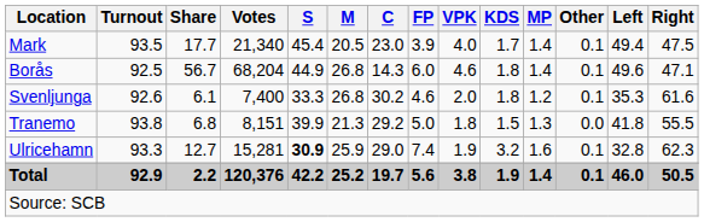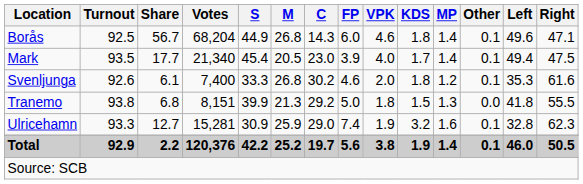 <table class="wikitable sortable" style=text-align:right>
 <tr>
 <th>Location</th>
 <th>Turnout</th>
 <th>Share</th>
 <th>Votes</th>
 <th><a href='#'>S</a></th>
 <th><a href='#'>M</a></th>
 <th><a href='#'>C</a></th>
 <th><a href='#'>FP</a></th>
 <th><a href='#'>VPK</a></th>
 <th><a href='#'>KDS</a></th>
 <th><a href='#'>MP</a></th>
 <th>Other</th>
 <th>Left</th>
 <th>Right</th>
 </tr>
 <tr>
+<td align=left><a href='#'>Borås</a></td>
+<td>92.5</td>
+<td>56.7</td>
+<td>68,204</td>
+<td>44.9</td>
+<td>26.8</td>
+<td>14.3</td>
+<td>6.0</td>
+<td>4.6</td>
+<td>1.8</td>
+<td>1.4</td>
+<td>0.1</td>
+<td>49.6</td>
+<td>47.1</td>
+</tr>
+<tr>
 <td align=left><a href='#'>Mark</a></td>
 <td>93.5</td>
 <td>17.7</td>
 <td>21,340</td>
 <td>45.4</td>
 <td>20.5</td>
 <td>23.0</td>
 <td>3.9</td>
 <td>4.0</td>
 <td>1.7</td>
 <td>1.4</td>
 <td>0.1</td>
 <td>49.4</td>
 <td>47.5</td>
-</tr>
-<tr>
-<td align=left><a href='#'>Borås</a></td>
-<td>92.5</td>
-<td>56.7</td>
-<td>68,204</td>
-<td>44.9</td>
-<td>26.8</td>
-<td>14.3</td>
-<td>6.0</td>
-<td>4.6</td>
-<td>1.8</td>
-<td>1.4</td>
-<td>0.1</td>
-<td>49.6</td>
-<td>47.1</td>
 </tr>
 <tr>
 <td align=left><a href='#'>Svenljunga</a></td>
 <td>92.6</td>
 <td>6.1</td>
 <td>7,400</td>
 <td>33.3</td>
 <td>26.8</td>
 <td>30.2</td>
 <td>4.6</td>
 <td>2.0</td>
 <td>1.8</td>
 <td>1.2</td>
 <td>0.1</td>
 <td>35.3</td>
 <td>61.6</td>
 </tr>
 <tr>
 <td align=left><a href='#'>Tranemo</a></td>
 <td>93.8</td>
 <td>6.8</td>
 <td>8,151</td>
 <td>39.9</td>
 <td>21.3</td>
 <td>29.2</td>
 <td>5.0</td>
 <td>1.8</td>
 <td>1.5</td>
 <td>1.3</td>
 <td>0.0</td>
 <td>41.8</td>
 <td>55.5</td>
 </tr>
 <tr>
 <td align=left><a href='#'>Ulricehamn</a></td>
 <td>93.3</td>
 <td>12.7</td>
 <td>15,281</td>
-<td><strong>30.9</strong></td>
+<td>30.9</td>
 <td>25.9</td>
 <td>29.0</td>
 <td>7.4</td>
 <td>1.9</td>
 <td>3.2</td>
 <td>1.6</td>
 <td>0.1</td>
 <td>32.8</td>
 <td>62.3</td>
 </tr>
 <tr>
 </tr>
 <tr style="background:#CDCDCD;">
 <td align=left><strong>Total</strong></td>
 <td><strong>92.9</strong></td>
 <td><strong>2.2</strong></td>
 <td><strong>120,376</strong></td>
 <td><strong>42.2</strong></td>
 <td><strong>25.2</strong></td>
 <td><strong>19.7</strong></td>
 <td><strong>5.6</strong></td>
 <td><strong>3.8</strong></td>
 <td><strong>1.9</strong></td>
 <td><strong>1.4</strong></td>
 <td><strong>0.1</strong></td>
 <td><strong>46.0</strong></td>
 <td><strong>50.5</strong></td>
 </tr>
 <tr>
 <td align=left colspan=14>Source: SCB </td>
 </tr>
 </table>
